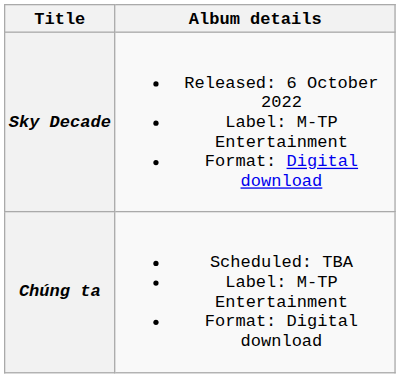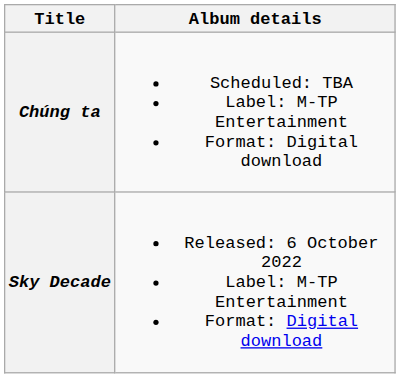 <table class="wikitable plainrowheaders" style="text-align:center;">
 <tr>
 <th scope="col" style="width:6em;">Title</th>
 <th scope="col" style="width:16em;">Album details</th>
 </tr>
 <tr>
+<th scope="row"><em>Chúng ta</em></th>
+<td><br><ul><li>Scheduled: TBA</li><li>Label: M-TP Entertainment</li><li>Format: Digital download</li></ul></td>
+</tr>
+<tr>
 <th scope="row"><em>Sky Decade</em></th>
 <td><br><ul><li>Released: 6 October 2022</li><li>Label: M-TP Entertainment</li><li>Format: <a href='#'>Digital download</a></li></ul></td>
 </tr>
-<tr>
-<th scope="row"><em>Chúng ta</em></th>
-<td><br><ul><li>Scheduled: TBA</li><li>Label: M-TP Entertainment</li><li>Format: Digital download</li></ul></td>
-</tr>
 </table>
